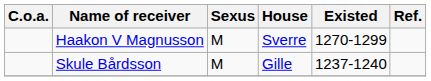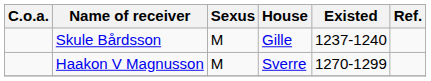 <table class="wikitable sortable">
 <tr>
 <th>C.o.a.</th>
 <th>Name of receiver</th>
 <th>Sexus</th>
 <th>House</th>
 <th>Existed</th>
 <th>Ref.</th>
 </tr>
 <tr>
 <td></td>
+<td><a href='#'>Skule Bårdsson</a></td>
+<td>M</td>
+<td><a href='#'>Gille</a></td>
+<td>1237-1240</td>
+<td></td>
+</tr>
+<tr>
+<td></td>
 <td><a href='#'>Haakon V Magnusson</a></td>
 <td>M</td>
 <td><a href='#'>Sverre</a></td>
 <td>1270-1299</td>
 <td></td>
 </tr>
 <tr>
-<td></td>
-<td><a href='#'>Skule Bårdsson</a></td>
-<td>M</td>
-<td><a href='#'>Gille</a></td>
-<td>1237-1240</td>
-<td></td>
-</tr>
-<tr>
 </tr>
 </table>
